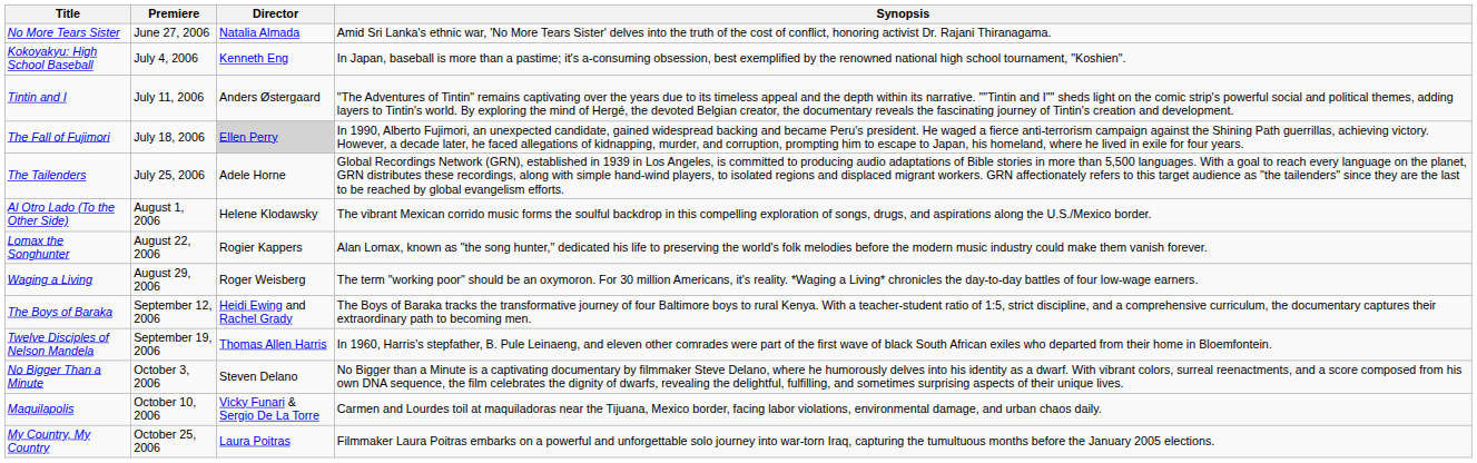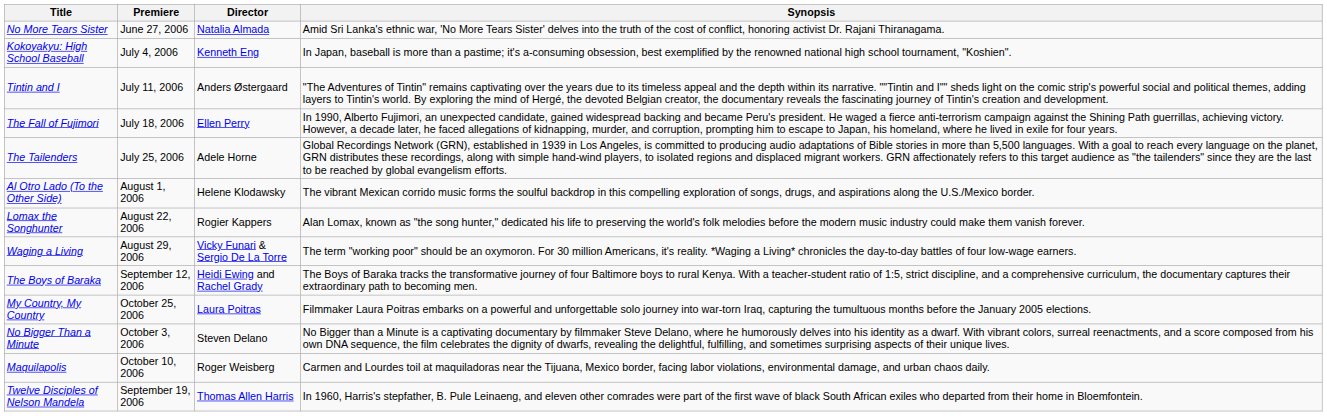 <table class="wikitable sortable">
 <tr>
 <th>Title</th>
 <th>Premiere</th>
 <th>Director</th>
 <th>Synopsis</th>
 </tr>
 <tr>
 <td><em><a href='#'>No More Tears Sister</a></em></td>
 <td>June 27, 2006</td>
 <td><a href='#'>Natalia Almada</a></td>
 <td>Amid Sri Lanka's ethnic war, 'No More Tears Sister' delves into the truth of the cost of conflict, honoring activist Dr. Rajani Thiranagama.</td>
 </tr>
 <tr>
 <td><em><a href='#'>Kokoyakyu: High School Baseball</a></em></td>
 <td>July 4, 2006</td>
 <td><a href='#'>Kenneth Eng</a></td>
 <td>In Japan, baseball is more than a pastime; it's a-consuming obsession, best exemplified by the renowned national high school tournament, "Koshien".</td>
 </tr>
 <tr>
 <td><em><a href='#'>Tintin and I</a></em></td>
 <td>July 11, 2006</td>
 <td>Anders Østergaard</td>
 <td><br>"The Adventures of Tintin" remains captivating over the years due to its timeless appeal and the depth within its narrative. ""Tintin and I"" sheds light on the comic strip's powerful social and political themes, adding layers to Tintin's world. By exploring the mind of Hergé, the devoted Belgian creator, the documentary reveals the fascinating journey of Tintin's creation and development.</td>
 </tr>
 <tr>
 <td><em><a href='#'>The Fall of Fujimori</a></em></td>
 <td>July 18, 2006</td>
-<td style="background: lightgrey;"><a href='#'>Ellen Perry</a></td>
+<td><a href='#'>Ellen Perry</a></td>
 <td>In 1990, Alberto Fujimori, an unexpected candidate, gained widespread backing and became Peru's president. He waged a fierce anti-terrorism campaign against the Shining Path guerrillas, achieving victory. However, a decade later, he faced allegations of kidnapping, murder, and corruption, prompting him to escape to Japan, his homeland, where he lived in exile for four years.</td>
 </tr>
 <tr>
 <td><em><a href='#'>The Tailenders</a></em></td>
 <td>July 25, 2006</td>
 <td>Adele Horne</td>
 <td>Global Recordings Network (GRN), established in 1939 in Los Angeles, is committed to producing audio adaptations of Bible stories in more than 5,500 languages. With a goal to reach every language on the planet, GRN distributes these recordings, along with simple hand-wind players, to isolated regions and displaced migrant workers. GRN affectionately refers to this target audience as "the tailenders" since they are the last to be reached by global evangelism efforts.</td>
 </tr>
 <tr>
 <td><em><a href='#'>Al Otro Lado (To the Other Side)</a></em></td>
 <td>August 1, 2006</td>
 <td>Helene Klodawsky</td>
 <td>The vibrant Mexican corrido music forms the soulful backdrop in this compelling exploration of songs, drugs, and aspirations along the U.S./Mexico border.</td>
 </tr>
 <tr>
 <td><em><a href='#'>Lomax the Songhunter</a></em></td>
 <td>August 22, 2006</td>
 <td>Rogier Kappers</td>
 <td>Alan Lomax, known as "the song hunter," dedicated his life to preserving the world's folk melodies before the modern music industry could make them vanish forever.</td>
 </tr>
 <tr>
 <td><em><a href='#'>Waging a Living</a></em></td>
 <td>August 29, 2006</td>
-<td>Roger Weisberg</td>
+<td><a href='#'>Vicky Funari</a> & <a href='#'>Sergio De La Torre</a></td>
 <td>The term "working poor" should be an oxymoron. For 30 million Americans, it's reality. *Waging a Living* chronicles the day-to-day battles of four low-wage earners.</td>
 </tr>
 <tr>
 <td><em><a href='#'>The Boys of Baraka</a></em></td>
 <td>September 12, 2006</td>
 <td><a href='#'>Heidi Ewing</a> and <a href='#'>Rachel Grady</a></td>
 <td>The Boys of Baraka tracks the transformative journey of four Baltimore boys to rural Kenya. With a teacher-student ratio of 1:5, strict discipline, and a comprehensive curriculum, the documentary captures their extraordinary path to becoming men.</td>
 </tr>
 <tr>
-<td><em><a href='#'>Twelve Disciples of Nelson Mandela</a></em></td>
-<td>September 19, 2006</td>
-<td><a href='#'>Thomas Allen Harris</a></td>
-<td>In 1960, Harris's stepfather, B. Pule Leinaeng, and eleven other comrades were part of the first wave of black South African exiles who departed from their home in Bloemfontein.</td>
+<td><em><a href='#'>My Country, My Country</a></em></td>
+<td>October 25, 2006</td>
+<td><a href='#'>Laura Poitras</a></td>
+<td>Filmmaker Laura Poitras embarks on a powerful and unforgettable solo journey into war-torn Iraq, capturing the tumultuous months before the January 2005 elections.</td>
 </tr>
 <tr>
 <td><em><a href='#'>No Bigger Than a Minute</a></em></td>
 <td>October 3, 2006</td>
 <td>Steven Delano</td>
 <td>No Bigger than a Minute is a captivating documentary by filmmaker Steve Delano, where he humorously delves into his identity as a dwarf. With vibrant colors, surreal reenactments, and a score composed from his own DNA sequence, the film celebrates the dignity of dwarfs, revealing the delightful, fulfilling, and sometimes surprising aspects of their unique lives.</td>
 </tr>
 <tr>
 <td><em><a href='#'>Maquilapolis</a></em></td>
 <td>October 10, 2006</td>
-<td><a href='#'>Vicky Funari</a> & <a href='#'>Sergio De La Torre</a></td>
+<td>Roger Weisberg</td>
 <td>Carmen and Lourdes toil at maquiladoras near the Tijuana, Mexico border, facing labor violations, environmental damage, and urban chaos daily.</td>
 </tr>
 <tr>
-<td><em><a href='#'>My Country, My Country</a></em></td>
-<td>October 25, 2006</td>
-<td><a href='#'>Laura Poitras</a></td>
-<td>Filmmaker Laura Poitras embarks on a powerful and unforgettable solo journey into war-torn Iraq, capturing the tumultuous months before the January 2005 elections.</td>
+<td><em><a href='#'>Twelve Disciples of Nelson Mandela</a></em></td>
+<td>September 19, 2006</td>
+<td><a href='#'>Thomas Allen Harris</a></td>
+<td>In 1960, Harris's stepfather, B. Pule Leinaeng, and eleven other comrades were part of the first wave of black South African exiles who departed from their home in Bloemfontein.</td>
 </tr>
 </table>
